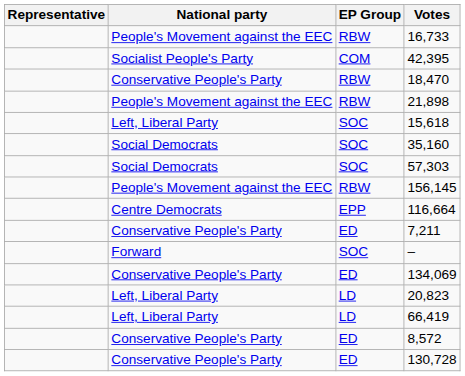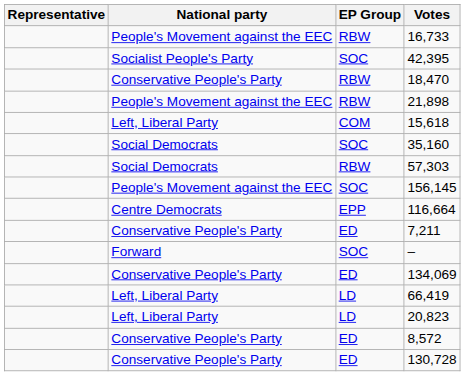 <table class="sortable wikitable">
 <tr>
 <th>Representative</th>
 <th>National party</th>
 <th>EP Group</th>
 <th>Votes</th>
 </tr>
 <tr>
 <td></td>
 <td> <a href='#'>People's Movement against the EEC</a></td>
 <td> <a href='#'>RBW</a></td>
 <td>16,733</td>
 </tr>
 <tr>
 <td></td>
 <td> <a href='#'>Socialist People's Party</a></td>
-<td> <a href='#'>COM</a></td>
+<td> <a href='#'>SOC</a></td>
 <td>42,395</td>
 </tr>
 <tr>
 <td> </td>
 <td> <a href='#'>Conservative People's Party</a></td>
 <td> <a href='#'>RBW</a></td>
 <td>18,470</td>
 </tr>
 <tr>
 <td></td>
 <td> <a href='#'>People's Movement against the EEC</a></td>
 <td> <a href='#'>RBW</a></td>
 <td>21,898</td>
 </tr>
 <tr>
 <td></td>
 <td> <a href='#'>Left, Liberal Party</a></td>
-<td> <a href='#'>SOC</a></td>
+<td> <a href='#'>COM</a></td>
 <td>15,618</td>
 </tr>
 <tr>
 <td></td>
 <td> <a href='#'>Social Democrats</a></td>
 <td> <a href='#'>SOC</a></td>
 <td>35,160</td>
 </tr>
 <tr>
 <td></td>
 <td> <a href='#'>Social Democrats</a></td>
-<td> <a href='#'>SOC</a></td>
+<td> <a href='#'>RBW</a></td>
 <td>57,303</td>
 </tr>
 <tr>
 <td></td>
 <td> <a href='#'>People's Movement against the EEC</a></td>
-<td> <a href='#'>RBW</a></td>
+<td> <a href='#'>SOC</a></td>
 <td>156,145</td>
 </tr>
 <tr>
 <td></td>
 <td> <a href='#'>Centre Democrats</a></td>
 <td> <a href='#'>EPP</a></td>
 <td>116,664</td>
 </tr>
 <tr>
 <td></td>
 <td> <a href='#'>Conservative People's Party</a></td>
 <td> <a href='#'>ED</a></td>
 <td>7,211</td>
 </tr>
 <tr>
 <td> </td>
 <td> <a href='#'>Forward</a></td>
 <td> <a href='#'>SOC</a></td>
 <td>–</td>
 </tr>
 <tr>
 <td> </td>
 <td> <a href='#'>Conservative People's Party</a></td>
 <td> <a href='#'>ED</a></td>
 <td>134,069</td>
 </tr>
 <tr>
 <td></td>
 <td> <a href='#'>Left, Liberal Party</a></td>
 <td> <a href='#'>LD</a></td>
-<td>20,823</td>
+<td>66,419</td>
 </tr>
 <tr>
 <td></td>
 <td> <a href='#'>Left, Liberal Party</a></td>
 <td> <a href='#'>LD</a></td>
-<td>66,419</td>
+<td>20,823</td>
 </tr>
 <tr>
 <td></td>
 <td> <a href='#'>Conservative People's Party</a></td>
 <td> <a href='#'>ED</a></td>
 <td>8,572</td>
 </tr>
 <tr>
 <td> </td>
 <td> <a href='#'>Conservative People's Party</a></td>
 <td> <a href='#'>ED</a></td>
 <td>130,728</td>
 </tr>
 </table>
